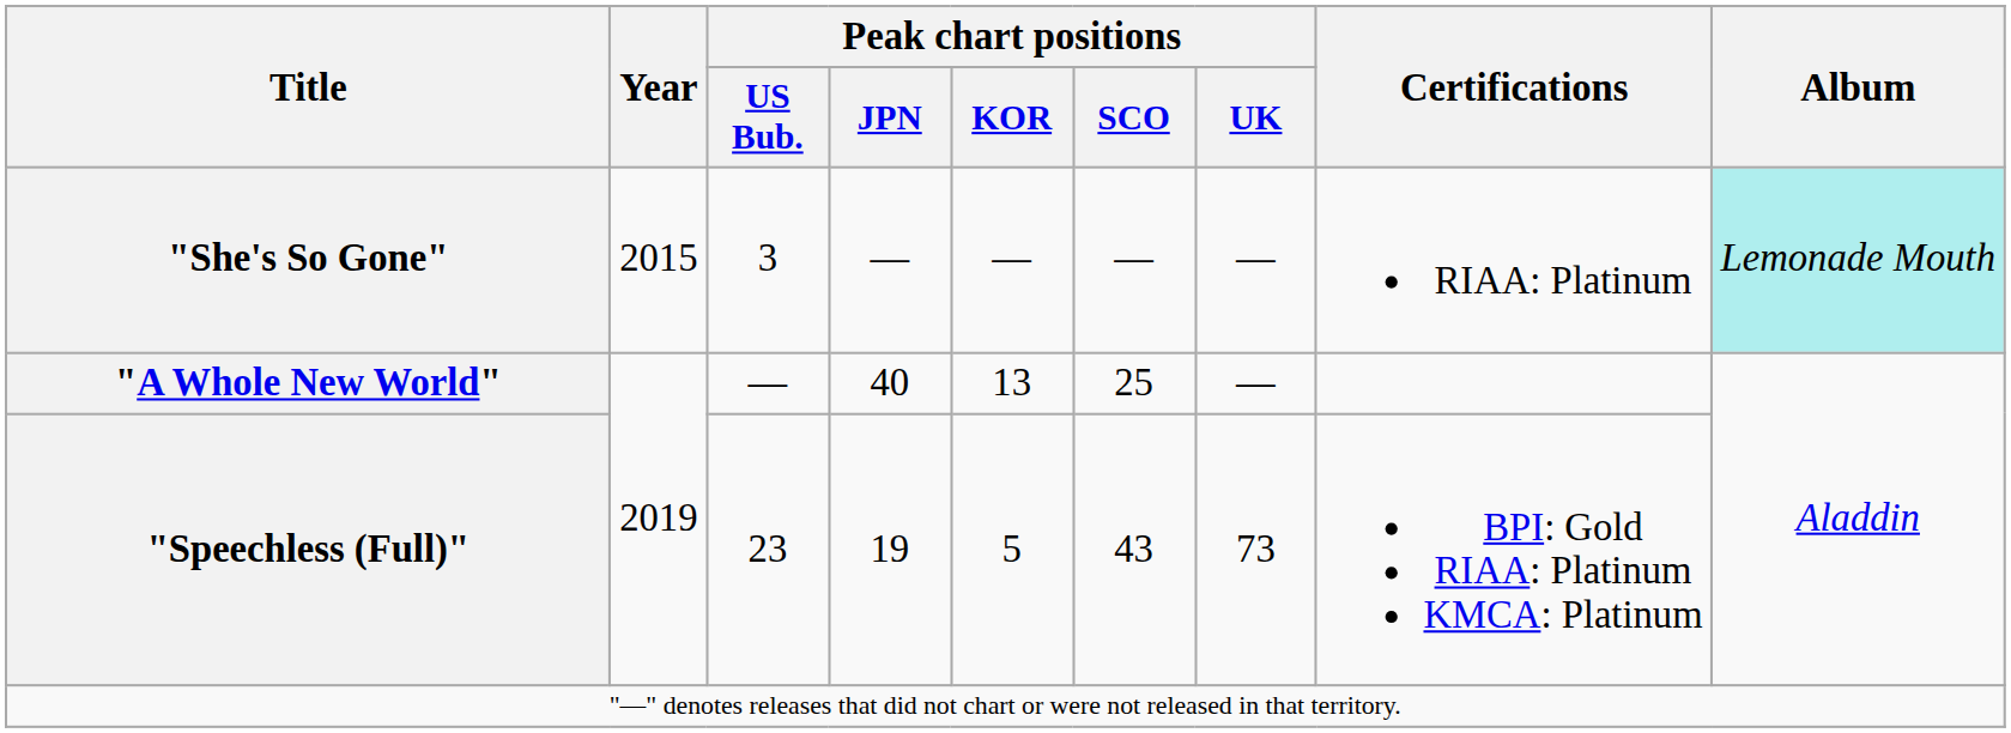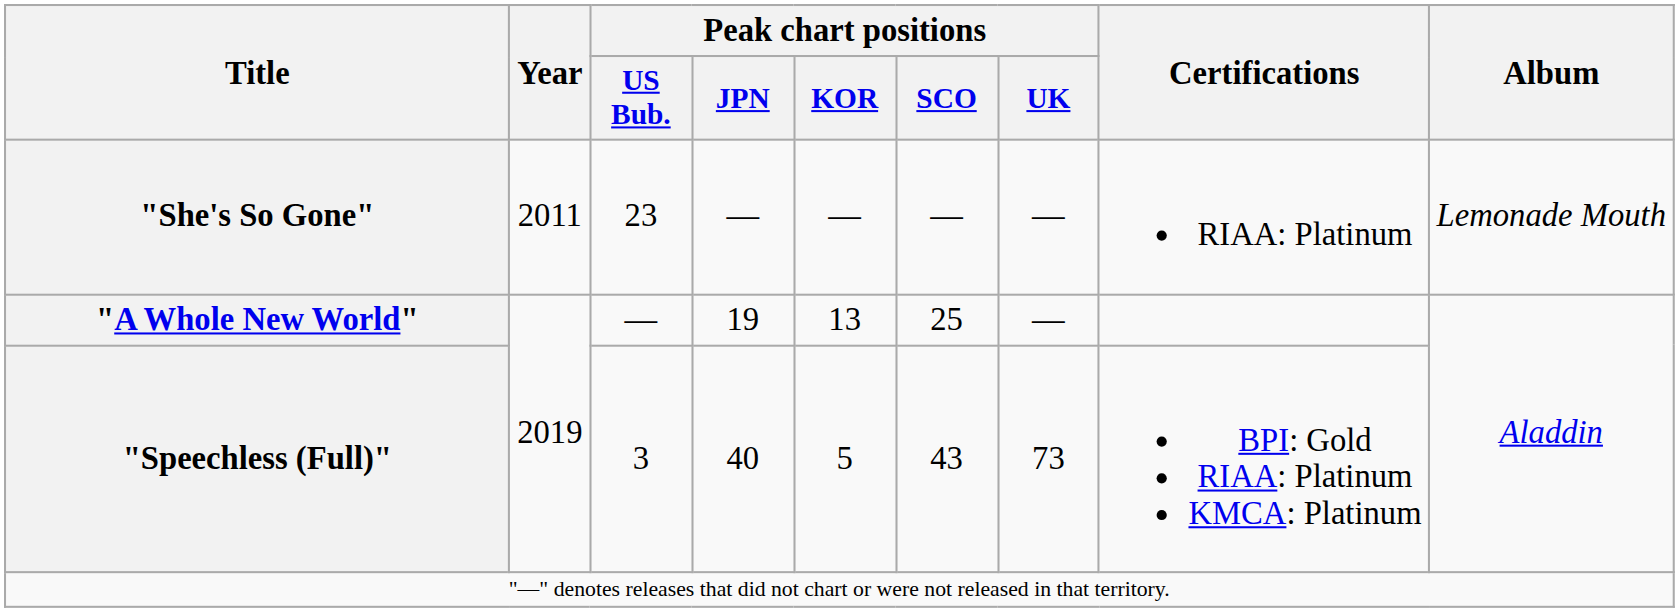 <table class="wikitable plainrowheaders" style="text-align:center;">
 <tr>
 <th scope="col" rowspan="2" style="width:15em;">Title</th>
 <th scope="col" rowspan="2">Year</th>
 <th colspan="5">Peak chart positions</th>
 <th scope="col" rowspan="2">Certifications</th>
 <th scope="col" rowspan="2">Album</th>
 </tr>
 <tr>
 <th scope="col" style="width:3em;font-size:90%;"><a href='#'>US<br>Bub.</a><br></th>
 <th scope="col" style="width:3em;font-size:90%;"><a href='#'>JPN</a><br></th>
 <th scope="col" style="width:3em;font-size:90%;"><a href='#'>KOR</a><br></th>
 <th scope="col" style="width:3em;font-size:90%;"><a href='#'>SCO</a><br></th>
 <th scope="col" style="width:3em;font-size:90%;"><a href='#'>UK</a><br></th>
 </tr>
 <tr>
 <th scope="row">"She's So Gone"</th>
-<td>2015</td>
-<td>3</td>
+<td>2011</td>
+<td>23</td>
 <td>—</td>
 <td>—</td>
 <td>—</td>
 <td>—</td>
 <td><br><ul><li>RIAA: Platinum</li></ul></td>
-<td style="background: paleturquoise;"><em>Lemonade Mouth</em></td>
+<td><em>Lemonade Mouth</em></td>
 </tr>
 <tr>
 <th scope="row">"<a href='#'>A Whole New World</a>"<br></th>
 <td rowspan="2">2019</td>
 <td>—</td>
-<td>40</td>
+<td>19</td>
 <td>13</td>
 <td>25</td>
 <td>—</td>
 <td></td>
 <td rowspan="2"><em><a href='#'>Aladdin</a></em></td>
 </tr>
 <tr>
 <th scope="row">"Speechless (Full)"</th>
-<td>23</td>
-<td>19</td>
+<td>3</td>
+<td>40</td>
 <td>5</td>
 <td>43</td>
 <td>73</td>
 <td><br><ul><li><a href='#'>BPI</a>: Gold</li><li><a href='#'>RIAA</a>: Platinum</li><li><a href='#'>KMCA</a>: Platinum</li></ul></td>
 </tr>
 <tr>
 <td colspan="9" style="text-align:center; font-size:8pt;">"—" denotes releases that did not chart or were not released in that territory.</td>
 </tr>
 </table>
